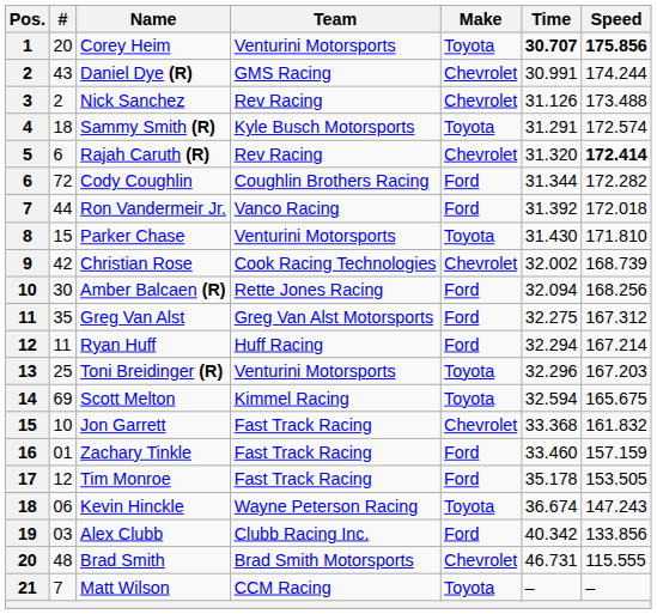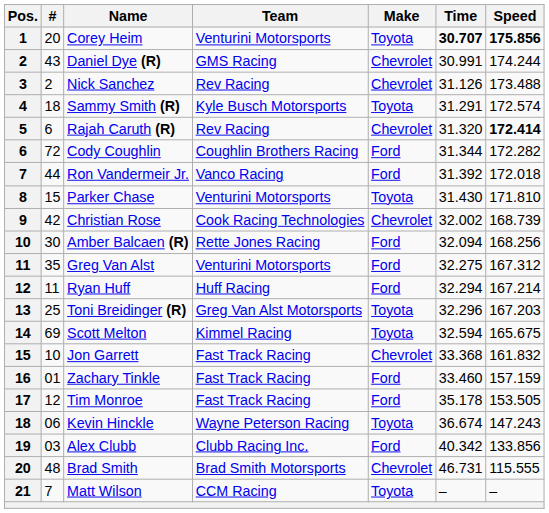 <table class="wikitable" style="font-size:95%">
 <tr>
 <th>Pos.</th>
 <th>#</th>
 <th>Name</th>
 <th>Team</th>
 <th>Make</th>
 <th>Time</th>
 <th>Speed</th>
 </tr>
 <tr>
 <th>1</th>
 <td>20</td>
 <td><a href='#'>Corey Heim</a></td>
 <td><a href='#'>Venturini Motorsports</a></td>
 <td><a href='#'>Toyota</a></td>
 <td><strong>30.707</strong></td>
 <td><strong>175.856</strong></td>
 </tr>
 <tr>
 <th>2</th>
 <td>43</td>
 <td><a href='#'>Daniel Dye</a> <strong>(R)</strong></td>
 <td><a href='#'>GMS Racing</a></td>
 <td><a href='#'>Chevrolet</a></td>
 <td>30.991</td>
 <td>174.244</td>
 </tr>
 <tr>
 <th>3</th>
 <td>2</td>
 <td><a href='#'>Nick Sanchez</a></td>
 <td><a href='#'>Rev Racing</a></td>
 <td><a href='#'>Chevrolet</a></td>
 <td>31.126</td>
 <td>173.488</td>
 </tr>
 <tr>
 <th>4</th>
 <td>18</td>
 <td><a href='#'>Sammy Smith</a> <strong>(R)</strong></td>
 <td><a href='#'>Kyle Busch Motorsports</a></td>
 <td><a href='#'>Toyota</a></td>
 <td>31.291</td>
 <td>172.574</td>
 </tr>
 <tr>
 <th>5</th>
 <td>6</td>
 <td><a href='#'>Rajah Caruth</a> <strong>(R)</strong></td>
 <td><a href='#'>Rev Racing</a></td>
 <td><a href='#'>Chevrolet</a></td>
 <td>31.320</td>
 <td><strong>172.414</strong></td>
 </tr>
 <tr>
 <th>6</th>
 <td>72</td>
 <td><a href='#'>Cody Coughlin</a></td>
 <td><a href='#'>Coughlin Brothers Racing</a></td>
 <td><a href='#'>Ford</a></td>
 <td>31.344</td>
 <td>172.282</td>
 </tr>
 <tr>
 <th>7</th>
 <td>44</td>
 <td><a href='#'>Ron Vandermeir Jr.</a></td>
 <td><a href='#'>Vanco Racing</a></td>
 <td><a href='#'>Ford</a></td>
 <td>31.392</td>
 <td>172.018</td>
 </tr>
 <tr>
 <th>8</th>
 <td>15</td>
 <td><a href='#'>Parker Chase</a></td>
 <td><a href='#'>Venturini Motorsports</a></td>
 <td><a href='#'>Toyota</a></td>
 <td>31.430</td>
 <td>171.810</td>
 </tr>
 <tr>
 <th>9</th>
 <td>42</td>
 <td><a href='#'>Christian Rose</a></td>
 <td><a href='#'>Cook Racing Technologies</a></td>
 <td><a href='#'>Chevrolet</a></td>
 <td>32.002</td>
 <td>168.739</td>
 </tr>
 <tr>
 <th>10</th>
 <td>30</td>
 <td><a href='#'>Amber Balcaen</a> <strong>(R)</strong></td>
 <td><a href='#'>Rette Jones Racing</a></td>
 <td><a href='#'>Ford</a></td>
 <td>32.094</td>
 <td>168.256</td>
 </tr>
 <tr>
 <th>11</th>
 <td>35</td>
 <td><a href='#'>Greg Van Alst</a></td>
-<td><a href='#'>Greg Van Alst Motorsports</a></td>
+<td><a href='#'>Venturini Motorsports</a></td>
 <td><a href='#'>Ford</a></td>
 <td>32.275</td>
 <td>167.312</td>
 </tr>
 <tr>
 <th>12</th>
 <td>11</td>
 <td><a href='#'>Ryan Huff</a></td>
 <td><a href='#'>Huff Racing</a></td>
 <td><a href='#'>Ford</a></td>
 <td>32.294</td>
 <td>167.214</td>
 </tr>
 <tr>
 <th>13</th>
 <td>25</td>
 <td><a href='#'>Toni Breidinger</a> <strong>(R)</strong></td>
-<td><a href='#'>Venturini Motorsports</a></td>
+<td><a href='#'>Greg Van Alst Motorsports</a></td>
 <td><a href='#'>Toyota</a></td>
 <td>32.296</td>
 <td>167.203</td>
 </tr>
 <tr>
 <th>14</th>
 <td>69</td>
 <td><a href='#'>Scott Melton</a></td>
 <td><a href='#'>Kimmel Racing</a></td>
 <td><a href='#'>Toyota</a></td>
 <td>32.594</td>
 <td>165.675</td>
 </tr>
 <tr>
 <th>15</th>
 <td>10</td>
 <td><a href='#'>Jon Garrett</a></td>
 <td><a href='#'>Fast Track Racing</a></td>
 <td><a href='#'>Chevrolet</a></td>
 <td>33.368</td>
 <td>161.832</td>
 </tr>
 <tr>
 <th>16</th>
 <td>01</td>
 <td><a href='#'>Zachary Tinkle</a></td>
 <td><a href='#'>Fast Track Racing</a></td>
 <td><a href='#'>Ford</a></td>
 <td>33.460</td>
 <td>157.159</td>
 </tr>
 <tr>
 <th>17</th>
 <td>12</td>
 <td><a href='#'>Tim Monroe</a></td>
 <td><a href='#'>Fast Track Racing</a></td>
 <td><a href='#'>Ford</a></td>
 <td>35.178</td>
 <td>153.505</td>
 </tr>
 <tr>
 <th>18</th>
 <td>06</td>
 <td><a href='#'>Kevin Hinckle</a></td>
 <td><a href='#'>Wayne Peterson Racing</a></td>
 <td><a href='#'>Toyota</a></td>
 <td>36.674</td>
 <td>147.243</td>
 </tr>
 <tr>
 <th>19</th>
 <td>03</td>
 <td><a href='#'>Alex Clubb</a></td>
 <td><a href='#'>Clubb Racing Inc.</a></td>
 <td><a href='#'>Ford</a></td>
 <td>40.342</td>
 <td>133.856</td>
 </tr>
 <tr>
 <th>20</th>
 <td>48</td>
 <td><a href='#'>Brad Smith</a></td>
 <td><a href='#'>Brad Smith Motorsports</a></td>
 <td><a href='#'>Chevrolet</a></td>
 <td>46.731</td>
 <td>115.555</td>
 </tr>
 <tr>
 <th>21</th>
 <td>7</td>
 <td><a href='#'>Matt Wilson</a></td>
 <td><a href='#'>CCM Racing</a></td>
 <td><a href='#'>Toyota</a></td>
 <td>–</td>
 <td>–</td>
 </tr>
 <tr>
 <th colspan="7"></th>
 </tr>
 </table>
